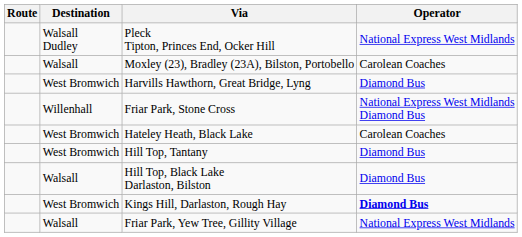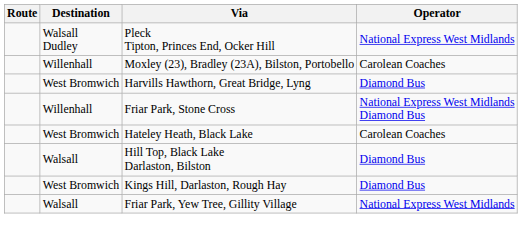 <table class="wikitable sortable">
 <tr>
 <th>Route</th>
 <th>Destination</th>
 <th>Via</th>
 <th>Operator</th>
 </tr>
 <tr>
 <td><strong></strong></td>
 <td>Walsall<br>Dudley</td>
 <td>Pleck<br>Tipton, Princes End, Ocker Hill</td>
 <td><a href='#'>National Express West Midlands</a></td>
 </tr>
 <tr>
 <td><strong></strong></td>
-<td>Walsall</td>
+<td>Willenhall</td>
 <td>Moxley (23), Bradley (23A), Bilston, Portobello</td>
 <td>Carolean Coaches</td>
 </tr>
 <tr>
 <td><strong></strong></td>
 <td>West Bromwich</td>
 <td>Harvills Hawthorn, Great Bridge, Lyng</td>
 <td><a href='#'>Diamond Bus</a></td>
 </tr>
 <tr>
 <td><strong></strong><br><strong></strong></td>
 <td>Willenhall</td>
 <td>Friar Park, Stone Cross</td>
 <td><a href='#'>National Express West Midlands</a><br><a href='#'>Diamond Bus</a></td>
 </tr>
 <tr>
 <td><strong></strong></td>
 <td>West Bromwich</td>
 <td>Hateley Heath, Black Lake</td>
 <td>Carolean Coaches</td>
 </tr>
 <tr>
 <td><strong></strong></td>
-<td>West Bromwich</td>
-<td>Hill Top, Tantany</td>
-<td><a href='#'>Diamond Bus</a></td>
-</tr>
-<tr>
-<td><strong></strong></td>
 <td>Walsall</td>
 <td>Hill Top, Black Lake<br>Darlaston, Bilston</td>
 <td><a href='#'>Diamond Bus</a></td>
 </tr>
 <tr>
 <td><strong></strong></td>
 <td>West Bromwich</td>
 <td>Kings Hill, Darlaston, Rough Hay</td>
-<td><strong><a href='#'>Diamond Bus</a></strong></td>
+<td><a href='#'>Diamond Bus</a></td>
 </tr>
 <tr>
 <td><strong></strong></td>
 <td>Walsall</td>
 <td>Friar Park, Yew Tree, Gillity Village</td>
 <td><a href='#'>National Express West Midlands</a></td>
 </tr>
 </table>
